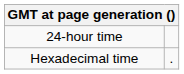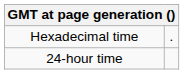 <table class="wikitable floatright" style="text-align:center;">
 <tr>
 <th colspan="2">GMT at page generation (<small></small>)</th>
 </tr>
 <tr>
+<td>Hexadecimal time</td>
+<td>.</td>
+</tr>
+<tr>
 <td>24-hour time</td>
 <td></td>
 </tr>
-<tr>
-<td>Hexadecimal time</td>
-<td>.</td>
-</tr>
 </table>
